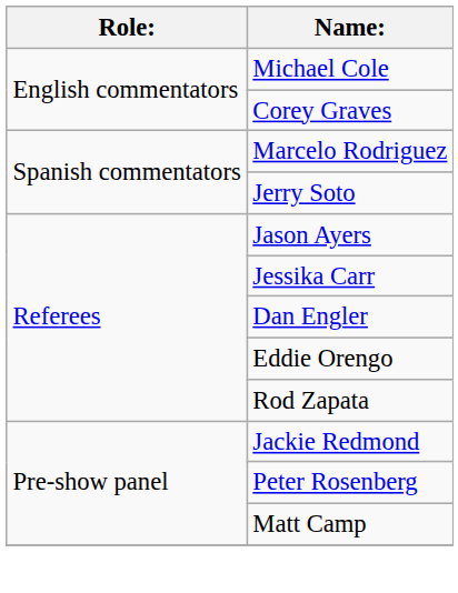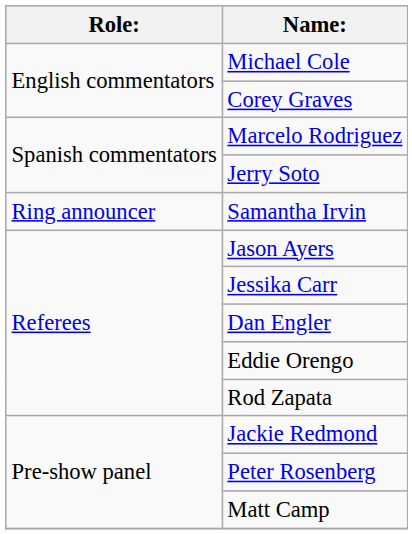 <table class=wikitable style="font-size:90%; margin: 0.5em 0 0.5em 1em; float: right; clear: right;">
 <tr>
 <th>Role:</th>
 <th>Name:</th>
 </tr>
 <tr>
 <td rowspan=2>English commentators</td>
 <td><a href='#'>Michael Cole</a></td>
 </tr>
 <tr>
 <td><a href='#'>Corey Graves</a></td>
 </tr>
 <tr>
 <td rowspan=2>Spanish commentators</td>
 <td><a href='#'>Marcelo Rodriguez</a></td>
 </tr>
 <tr>
 <td><a href='#'>Jerry Soto</a></td>
+</tr>
+<tr>
+<td rowspan=1><a href='#'>Ring announcer</a></td>
+<td><a href='#'>Samantha Irvin</a></td>
 </tr>
 <tr>
 <td rowspan=5><a href='#'>Referees</a></td>
 <td><a href='#'>Jason Ayers</a></td>
 </tr>
 <tr>
 <td><a href='#'>Jessika Carr</a></td>
 </tr>
 <tr>
 <td><a href='#'>Dan Engler</a></td>
 </tr>
 <tr>
 <td>Eddie Orengo</td>
 </tr>
 <tr>
 <td>Rod Zapata</td>
 </tr>
 <tr>
 <td rowspan="3">Pre-show panel</td>
 <td><a href='#'>Jackie Redmond</a></td>
 </tr>
 <tr>
 <td><a href='#'>Peter Rosenberg</a></td>
 </tr>
 <tr>
 <td>Matt Camp</td>
 </tr>
 <tr>
 </tr>
 </table>
